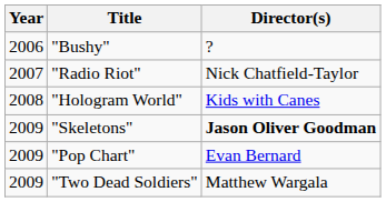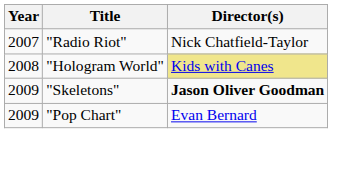 <table class="wikitable">
 <tr>
 <th>Year</th>
 <th>Title</th>
 <th>Director(s)</th>
-</tr>
-<tr>
-<td>2006</td>
-<td>"Bushy"</td>
-<td>?</td>
 </tr>
 <tr>
 <td>2007</td>
 <td>"Radio Riot"</td>
 <td>Nick Chatfield-Taylor</td>
 </tr>
 <tr>
 <td>2008</td>
 <td>"Hologram World"</td>
-<td><a href='#'>Kids with Canes</a></td>
+<td style="background: khaki;"><a href='#'>Kids with Canes</a></td>
 </tr>
 <tr>
 <td>2009</td>
 <td>"Skeletons"</td>
 <td><strong>Jason Oliver Goodman</strong></td>
 </tr>
 <tr>
 <td>2009</td>
 <td>"Pop Chart"</td>
 <td><a href='#'>Evan Bernard</a></td>
 </tr>
-<tr>
-<td>2009</td>
-<td>"Two Dead Soldiers"</td>
-<td>Matthew Wargala</td>
-</tr>
 </table>
